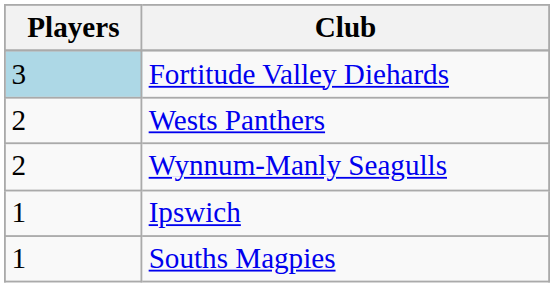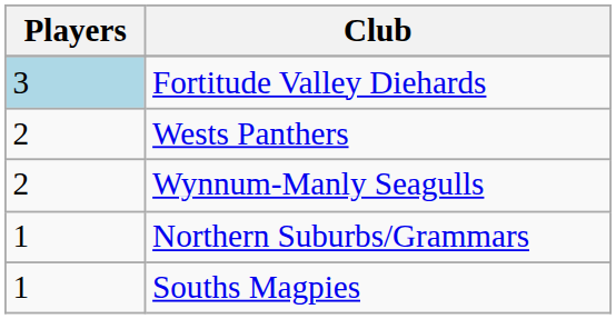 <table class="wikitable" style="width:300px;">
 <tr>
 <th>Players</th>
 <th>Club</th>
 </tr>
 <tr>
 </tr>
 <tr>
 <td style="background: lightblue;">3</td>
 <td><a href='#'>Fortitude Valley Diehards</a></td>
 </tr>
 <tr>
 <td>2</td>
 <td><a href='#'>Wests Panthers</a></td>
 </tr>
 <tr>
 <td>2</td>
 <td><a href='#'>Wynnum-Manly Seagulls</a></td>
 </tr>
 <tr>
 <td>1</td>
-<td><a href='#'>Ipswich</a></td>
+<td><a href='#'>Northern Suburbs/Grammars</a></td>
 </tr>
 <tr>
 <td>1</td>
 <td><a href='#'>Souths Magpies</a></td>
 </tr>
 </table>
